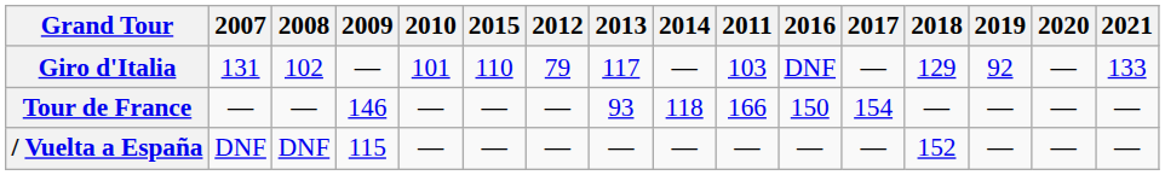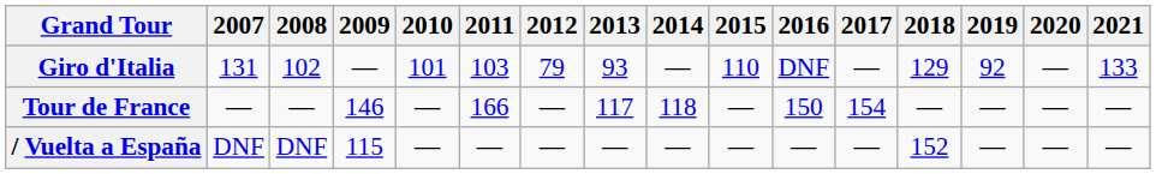 <table class="wikitable plainrowheaders">
 <tr>
 <th scope="col"><a href='#'>Grand Tour</a></th>
 <th scope="col">2007</th>
 <th scope="col">2008</th>
 <th scope="col">2009</th>
 <th scope="col">2010</th>
-<th scope="col">2015</th>
+<th scope="col">2011</th>
 <th scope="col">2012</th>
 <th scope="col">2013</th>
 <th scope="col">2014</th>
-<th scope="col">2011</th>
+<th scope="col">2015</th>
 <th scope="col">2016</th>
 <th scope="col">2017</th>
 <th scope="col">2018</th>
 <th scope="col">2019</th>
 <th scope="col">2020</th>
 <th scope="col">2021</th>
 </tr>
 <tr style="text-align:center;">
 <th scope="row"> <a href='#'>Giro d'Italia</a></th>
 <td><a href='#'>131</a></td>
 <td><a href='#'>102</a></td>
 <td>—</td>
 <td><a href='#'>101</a></td>
+<td><a href='#'>103</a></td>
+<td><a href='#'>79</a></td>
+<td><a href='#'>93</a></td>
+<td>—</td>
 <td><a href='#'>110</a></td>
-<td><a href='#'>79</a></td>
-<td><a href='#'>117</a></td>
-<td>—</td>
-<td><a href='#'>103</a></td>
 <td><a href='#'>DNF</a></td>
 <td>—</td>
 <td><a href='#'>129</a></td>
 <td><a href='#'>92</a></td>
 <td>—</td>
 <td><a href='#'>133</a></td>
 </tr>
 <tr style="text-align:center;">
 <th scope="row"> <a href='#'>Tour de France</a></th>
 <td>—</td>
 <td>—</td>
 <td><a href='#'>146</a></td>
 <td>—</td>
+<td><a href='#'>166</a></td>
 <td>—</td>
+<td><a href='#'>117</a></td>
+<td><a href='#'>118</a></td>
 <td>—</td>
-<td><a href='#'>93</a></td>
-<td><a href='#'>118</a></td>
-<td><a href='#'>166</a></td>
 <td><a href='#'>150</a></td>
 <td><a href='#'>154</a></td>
 <td>—</td>
 <td>—</td>
 <td>—</td>
 <td>—</td>
 </tr>
 <tr style="text-align:center;">
 <th scope="row">/ <a href='#'>Vuelta a España</a></th>
 <td><a href='#'>DNF</a></td>
 <td><a href='#'>DNF</a></td>
 <td><a href='#'>115</a></td>
 <td>—</td>
 <td>—</td>
 <td>—</td>
 <td>—</td>
 <td>—</td>
 <td>—</td>
 <td>—</td>
 <td>—</td>
 <td><a href='#'>152</a></td>
 <td>—</td>
 <td>—</td>
 <td>—</td>
 </tr>
 </table>
